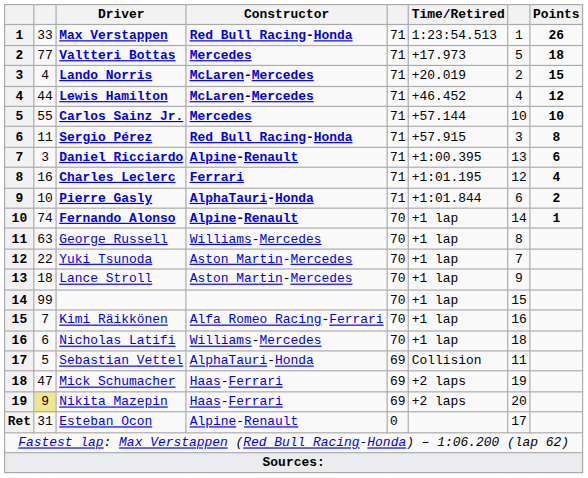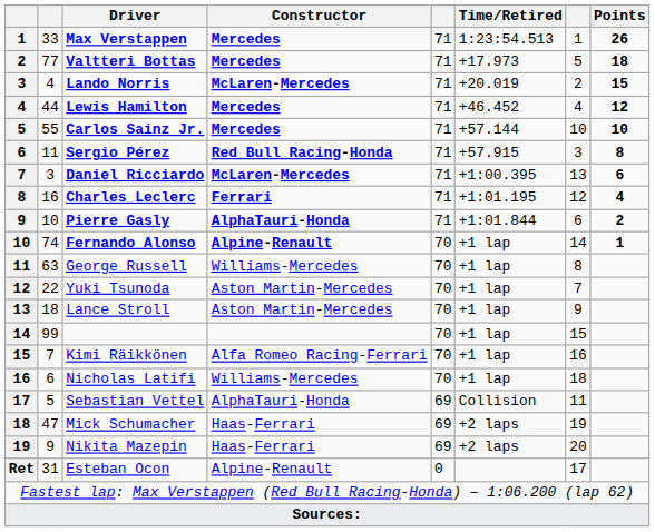 <table class="wikitable sortable" style="font-size: 85%;">
 <tr>
 <th scope="col"></th>
 <th scope="col"></th>
 <th scope="col">Driver</th>
 <th scope="col">Constructor</th>
 <th scope="col" class="unsortable"></th>
 <th scope="col" class="unsortable">Time/Retired</th>
 <th scope="col"></th>
 <th scope="col">Points</th>
 </tr>
 <tr>
 <th>1</th>
 <td align="center">33</td>
 <td data-sort-value="aaa"><strong> <a href='#'>Max Verstappen</a></strong></td>
-<td><strong><a href='#'>Red Bull Racing</a>-<a href='#'>Honda</a></strong></td>
+<td><a href='#'><strong>Mercedes</strong></a></td>
 <td>71</td>
 <td>1:23:54.513</td>
 <td align="center">1</td>
 <td align="center"><strong>26</strong></td>
 </tr>
 <tr>
 <th>2</th>
 <td align="center">77</td>
 <td data-sort-value="aaa"><strong> <a href='#'>Valtteri Bottas</a></strong></td>
 <td><strong><a href='#'>Mercedes</a></strong></td>
 <td>71</td>
 <td>+17.973</td>
 <td align="center">5</td>
 <td align="center"><strong>18</strong></td>
 </tr>
 <tr>
 <th>3</th>
 <td align="center">4</td>
 <td data-sort-value="aaa"><strong> <a href='#'>Lando Norris</a></strong></td>
 <td><strong><a href='#'>McLaren</a>-<a href='#'>Mercedes</a></strong></td>
 <td>71</td>
 <td>+20.019</td>
 <td align="center">2</td>
 <td align="center"><strong>15</strong></td>
 </tr>
 <tr>
 <th>4</th>
 <td align="center">44</td>
 <td data-sort-value="aaa"><strong> <a href='#'>Lewis Hamilton</a></strong></td>
-<td><strong><a href='#'>McLaren</a>-<a href='#'>Mercedes</a></strong></td>
+<td><a href='#'><strong>Mercedes</strong></a></td>
 <td>71</td>
 <td>+46.452</td>
 <td align="center">4</td>
 <td align="center"><strong>12</strong></td>
 </tr>
 <tr>
 <th>5</th>
 <td align="center">55</td>
 <td data-sort-value="aaa"><strong> <a href='#'>Carlos Sainz Jr.</a></strong></td>
 <td><a href='#'><strong>Mercedes</strong></a></td>
 <td>71</td>
 <td>+57.144</td>
 <td align="center">10</td>
 <td align="center"><strong>10</strong></td>
 </tr>
 <tr>
 <th>6</th>
 <td align="center">11</td>
 <td data-sort-value="aaa"><strong> <a href='#'>Sergio Pérez</a></strong></td>
 <td><strong><a href='#'>Red Bull Racing</a>-<a href='#'>Honda</a></strong></td>
 <td>71</td>
 <td>+57.915</td>
 <td align="center">3</td>
 <td align="center"><strong>8</strong></td>
 </tr>
 <tr>
 <th>7</th>
 <td align="center">3</td>
 <td data-sort-value="aaa"><strong> <a href='#'>Daniel Ricciardo</a></strong></td>
-<td><strong><a href='#'>Alpine</a>-<a href='#'>Renault</a></strong></td>
+<td><strong><a href='#'>McLaren</a>-<a href='#'>Mercedes</a></strong></td>
 <td>71</td>
 <td>+1:00.395</td>
 <td align="center">13</td>
 <td align="center"><strong>6</strong></td>
 </tr>
 <tr>
 <th>8</th>
 <td align="center">16</td>
 <td data-sort-value="aaa"><strong> <a href='#'>Charles Leclerc</a></strong></td>
 <td><a href='#'><strong>Ferrari</strong></a></td>
 <td>71</td>
 <td>+1:01.195</td>
 <td align="center">12</td>
 <td align="center"><strong>4</strong></td>
 </tr>
 <tr>
 <th>9</th>
 <td align="center">10</td>
 <td data-sort-value="aaa"><strong> <a href='#'>Pierre Gasly</a></strong></td>
 <td><strong><a href='#'>AlphaTauri</a>-<a href='#'>Honda</a></strong></td>
 <td>71</td>
 <td>+1:01.844</td>
 <td align="center">6</td>
 <td align="center"><strong>2</strong></td>
 </tr>
 <tr>
 <th>10</th>
 <td align="center">74</td>
 <td data-sort-value="aaa"><strong> <a href='#'>Fernando Alonso</a></strong></td>
 <td><strong><a href='#'>Alpine</a>-<a href='#'>Renault</a></strong></td>
 <td>70</td>
 <td>+1 lap</td>
 <td align="center">14</td>
 <td align="center"><strong>1</strong></td>
 </tr>
 <tr>
 <th>11</th>
 <td align="center">63</td>
 <td data-sort-value="aaa"> <a href='#'>George Russell</a></td>
 <td nowrap=""><a href='#'>Williams</a>-<a href='#'>Mercedes</a></td>
 <td>70</td>
 <td>+1 lap</td>
 <td align="center">8</td>
 <td></td>
 </tr>
 <tr>
 <th>12</th>
 <td align="center">22</td>
 <td data-sort-value="aaa"> <a href='#'>Yuki Tsunoda</a></td>
 <td><a href='#'>Aston Martin</a>-<a href='#'>Mercedes</a></td>
 <td>70</td>
 <td>+1 lap</td>
 <td align="center">7</td>
 <td></td>
 </tr>
 <tr>
 <th>13</th>
 <td align="center">18</td>
 <td data-sort-value="aaa"> <a href='#'>Lance Stroll</a></td>
 <td><a href='#'>Aston Martin</a>-<a href='#'>Mercedes</a></td>
 <td>70</td>
 <td>+1 lap</td>
 <td align="center">9</td>
 <td></td>
 </tr>
 <tr>
 <th>14</th>
 <td align="center">99</td>
 <td data-sort-value="aaa"></td>
 <td></td>
 <td>70</td>
 <td>+1 lap</td>
 <td align="center">15</td>
 <td></td>
 </tr>
 <tr>
 <th>15</th>
 <td align="center">7</td>
 <td data-sort-value="aaa"> <a href='#'>Kimi Räikkönen</a></td>
 <td><a href='#'>Alfa Romeo Racing</a>-<a href='#'>Ferrari</a></td>
 <td>70</td>
 <td>+1 lap</td>
 <td align="center">16</td>
 <td></td>
 </tr>
 <tr>
 <th>16</th>
 <td align="center">6</td>
 <td data-sort-value="aaa"> <a href='#'>Nicholas Latifi</a></td>
 <td><a href='#'>Williams</a>-<a href='#'>Mercedes</a></td>
 <td>70</td>
 <td>+1 lap</td>
 <td align="center">18</td>
 <td></td>
 </tr>
 <tr>
 <th>17</th>
 <td align="center">5</td>
 <td data-sort-value="aaa"> <a href='#'>Sebastian Vettel</a></td>
 <td><a href='#'>AlphaTauri</a>-<a href='#'>Honda</a></td>
 <td>69</td>
 <td>Collision</td>
 <td align="center">11</td>
 <td></td>
 </tr>
 <tr>
 <th>18</th>
 <td align="center">47</td>
 <td data-sort-value="aaa"> <a href='#'>Mick Schumacher</a></td>
 <td><a href='#'>Haas</a>-<a href='#'>Ferrari</a></td>
 <td>69</td>
 <td>+2 laps</td>
 <td align="center">19</td>
 <td></td>
 </tr>
 <tr>
 <th>19</th>
-<td align="center" style="background: khaki;">9</td>
+<td align="center">9</td>
 <td data-sort-value="aaa"><a href='#'>Nikita Mazepin</a></td>
 <td><a href='#'>Haas</a>-<a href='#'>Ferrari</a></td>
 <td>69</td>
 <td>+2 laps</td>
 <td align="center">20</td>
 <td></td>
 </tr>
 <tr>
 <th>Ret</th>
 <td align="center">31</td>
 <td data-sort-value="aaa"> <a href='#'>Esteban Ocon</a></td>
 <td><a href='#'>Alpine</a>-<a href='#'>Renault</a></td>
 <td>0</td>
 <td></td>
 <td align="center">17</td>
 <td></td>
 </tr>
 <tr class="sortbottom">
 <td colspan="8" align="center"><em><a href='#'>Fastest lap</a>:</em>  <em><a href='#'>Max Verstappen</a> (<a href='#'>Red Bull Racing</a>-<a href='#'>Honda</a>) – 1:06.200 (lap 62)</em></td>
 </tr>
 <tr class="sortbottom">
 <td colspan="8" style="background-color:#EAECF0;text-align:center"><strong>Sources:</strong></td>
 </tr>
 </table>
